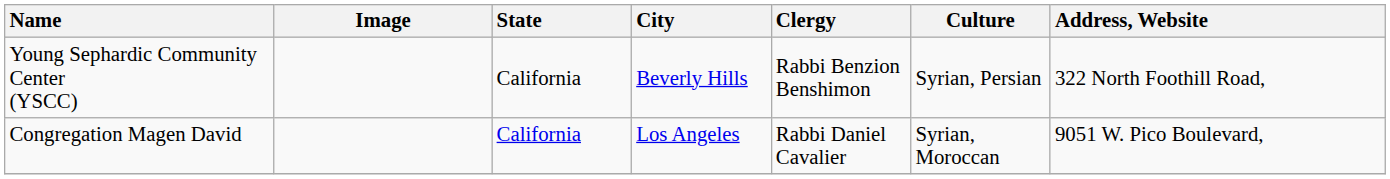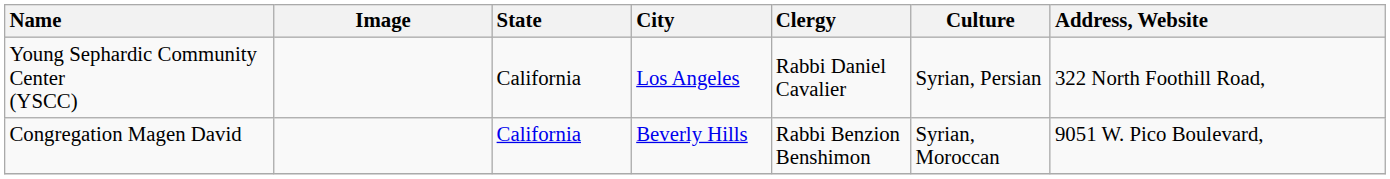 <table class="wikitable sortable">
 <tr>
 <th style="text-align:left; width:200px;">Name</th>
 <th style="text-align:center; width:160px;" class="unsortable">Image</th>
 <th style="text-align:left; width:100px;">State</th>
 <th style="text-align:left; width:100px;">City</th>
 <th style="text-align:left; width:100px;">Clergy</th>
 <th style="text-align:center; width:100px;">Culture</th>
 <th style="text-align:left; width:250px;" class="unsortable">Address, Website</th>
 </tr>
 <tr>
 <td>Young Sephardic Community Center<br>(YSCC)</td>
 <td></td>
 <td>California</td>
-<td><a href='#'>Beverly Hills</a></td>
-<td>Rabbi Benzion Benshimon</td>
+<td><a href='#'>Los Angeles</a></td>
+<td>Rabbi Daniel Cavalier</td>
 <td>Syrian, Persian</td>
 <td>322 North Foothill Road, </td>
 </tr>
 <tr valign=top>
 <td>Congregation Magen David</td>
 <td></td>
 <td><a href='#'>California</a></td>
-<td><a href='#'>Los Angeles</a></td>
-<td>Rabbi Daniel Cavalier</td>
+<td><a href='#'>Beverly Hills</a></td>
+<td>Rabbi Benzion Benshimon</td>
 <td>Syrian, Moroccan</td>
 <td>9051 W. Pico Boulevard, </td>
 </tr>
 <tr valign=top>
 </tr>
 </table>
